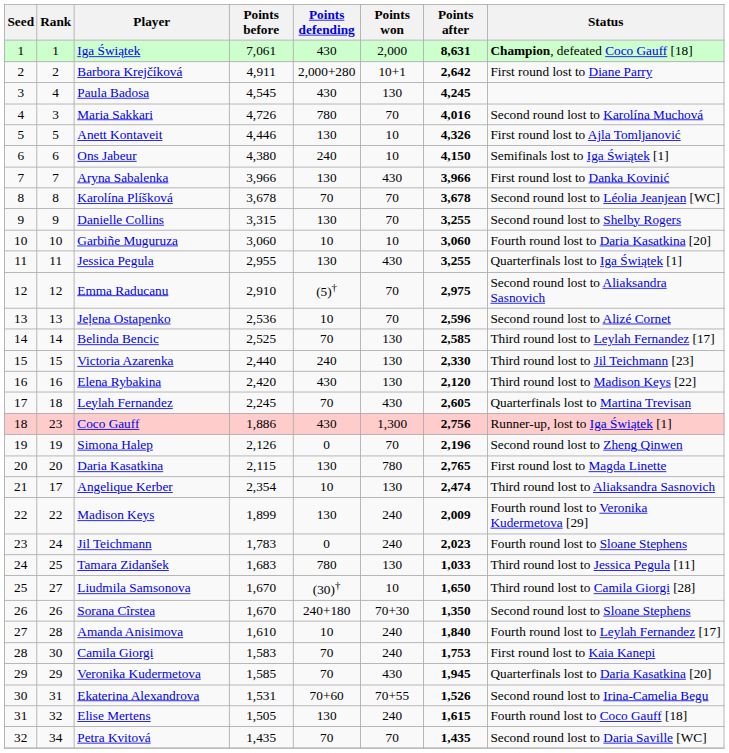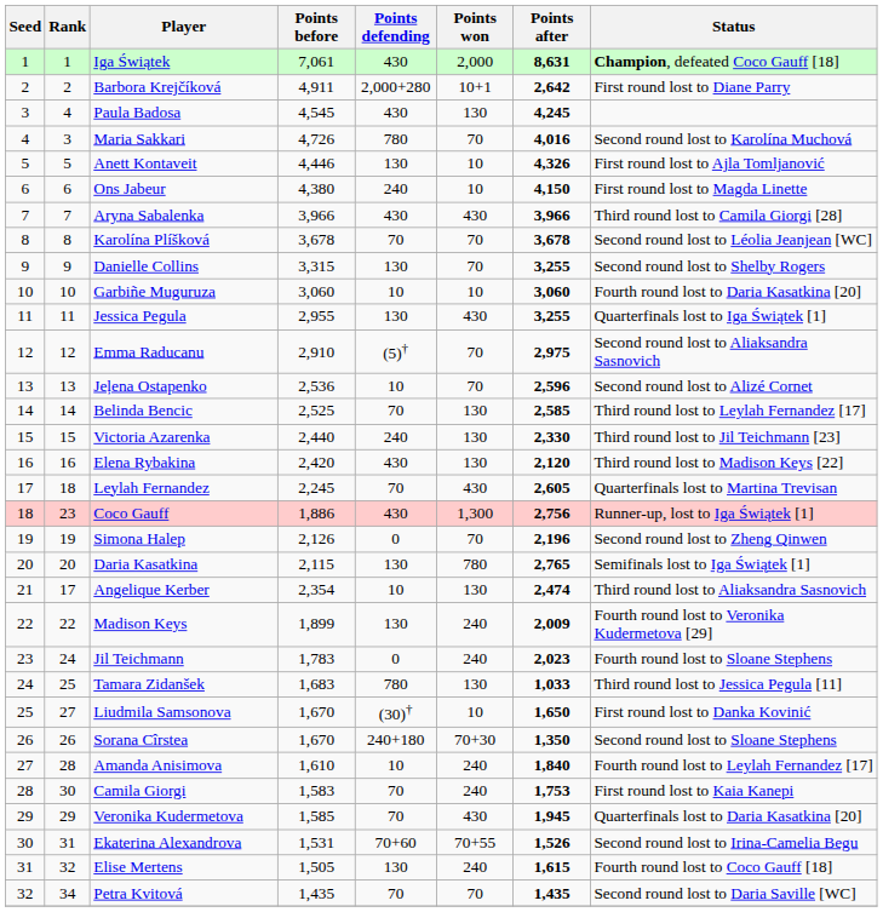 <table class="wikitable sortable">
 <tr>
 <th style="width:30px;">Seed</th>
 <th style="width:30px;">Rank</th>
 <th style="width:200px;">Player</th>
 <th style="width:75px;">Points before</th>
 <th style="width:75px;"><a href='#'>Points defending</a></th>
 <th data-sort-type=number style="width:75px;">Points won</th>
 <th style="width:75px;">Points after</th>
 <th style="width:320px;">Status</th>
 </tr>
 <tr style="background:#cfc;">
 <td style="text-align:center;">1</td>
 <td style="text-align:center;">1</td>
 <td> <a href='#'>Iga Świątek</a></td>
 <td style="text-align:center;">7,061</td>
 <td style="text-align:center;">430</td>
 <td style="text-align:center;">2,000</td>
 <td style="text-align:center;"><strong>8,631</strong></td>
 <td><strong>Champion</strong>, defeated  <a href='#'>Coco Gauff</a> [18]</td>
 </tr>
 <tr>
 <td style="text-align:center;">2</td>
 <td style="text-align:center;">2</td>
 <td> <a href='#'>Barbora Krejčíková</a></td>
 <td style="text-align:center;">4,911</td>
 <td style="text-align:center;">2,000+280</td>
 <td style="text-align:center;">10+1</td>
 <td style="text-align:center;"><strong>2,642</strong></td>
 <td>First round lost to  <a href='#'>Diane Parry</a></td>
 </tr>
 <tr>
 <td style="text-align:center;">3</td>
 <td style="text-align:center;">4</td>
 <td> <a href='#'>Paula Badosa</a></td>
 <td style="text-align:center;">4,545</td>
 <td style="text-align:center;">430</td>
 <td style="text-align:center;">130</td>
 <td style="text-align:center;"><strong>4,245</strong></td>
 <td></td>
 </tr>
 <tr>
 <td style="text-align:center;">4</td>
 <td style="text-align:center;">3</td>
 <td> <a href='#'>Maria Sakkari</a></td>
 <td style="text-align:center;">4,726</td>
 <td style="text-align:center;">780</td>
 <td style="text-align:center;">70</td>
 <td style="text-align:center;"><strong>4,016</strong></td>
 <td>Second round lost to  <a href='#'>Karolína Muchová</a></td>
 </tr>
 <tr>
 <td style="text-align:center;">5</td>
 <td style="text-align:center;">5</td>
 <td> <a href='#'>Anett Kontaveit</a></td>
 <td style="text-align:center;">4,446</td>
 <td style="text-align:center;">130</td>
 <td style="text-align:center;">10</td>
 <td style="text-align:center;"><strong>4,326</strong></td>
 <td>First round lost to  <a href='#'>Ajla Tomljanović</a></td>
 </tr>
 <tr>
 <td style="text-align:center;">6</td>
 <td style="text-align:center;">6</td>
 <td> <a href='#'>Ons Jabeur</a></td>
 <td style="text-align:center;">4,380</td>
 <td style="text-align:center;">240</td>
 <td style="text-align:center;">10</td>
 <td style="text-align:center;"><strong>4,150</strong></td>
-<td>Semifinals lost to  <a href='#'>Iga Świątek</a> [1]</td>
+<td>First round lost to  <a href='#'>Magda Linette</a></td>
 </tr>
 <tr>
 <td style="text-align:center;">7</td>
 <td style="text-align:center;">7</td>
 <td> <a href='#'>Aryna Sabalenka</a></td>
 <td style="text-align:center;">3,966</td>
-<td style="text-align:center;">130</td>
+<td style="text-align:center;">430</td>
 <td style="text-align:center;">430</td>
 <td style="text-align:center;"><strong>3,966</strong></td>
-<td>First round lost to  <a href='#'>Danka Kovinić</a></td>
+<td>Third round lost to  <a href='#'>Camila Giorgi</a> [28]</td>
 </tr>
 <tr>
 <td style="text-align:center;">8</td>
 <td style="text-align:center;">8</td>
 <td> <a href='#'>Karolína Plíšková</a></td>
 <td style="text-align:center;">3,678</td>
 <td style="text-align:center;">70</td>
 <td style="text-align:center;">70</td>
 <td style="text-align:center;"><strong>3,678</strong></td>
 <td>Second round lost to  <a href='#'>Léolia Jeanjean</a> [WC]</td>
 </tr>
 <tr>
 <td style="text-align:center;">9</td>
 <td style="text-align:center;">9</td>
 <td> <a href='#'>Danielle Collins</a></td>
 <td style="text-align:center;">3,315</td>
 <td style="text-align:center;">130</td>
 <td style="text-align:center;">70</td>
 <td style="text-align:center;"><strong>3,255</strong></td>
 <td>Second round lost to  <a href='#'>Shelby Rogers</a></td>
 </tr>
 <tr>
 <td style="text-align:center;">10</td>
 <td style="text-align:center;">10</td>
 <td> <a href='#'>Garbiñe Muguruza</a></td>
 <td style="text-align:center;">3,060</td>
 <td style="text-align:center;">10</td>
 <td style="text-align:center;">10</td>
 <td style="text-align:center;"><strong>3,060</strong></td>
 <td>Fourth round lost to  <a href='#'>Daria Kasatkina</a> [20]</td>
 </tr>
 <tr>
 <td style="text-align:center;">11</td>
 <td style="text-align:center;">11</td>
 <td> <a href='#'>Jessica Pegula</a></td>
 <td style="text-align:center;">2,955</td>
 <td style="text-align:center;">130</td>
 <td style="text-align:center;">430</td>
 <td style="text-align:center;"><strong>3,255</strong></td>
 <td>Quarterfinals lost to  <a href='#'>Iga Świątek</a> [1]</td>
 </tr>
 <tr>
 <td style="text-align:center;">12</td>
 <td style="text-align:center;">12</td>
 <td> <a href='#'>Emma Raducanu</a></td>
 <td style="text-align:center;">2,910</td>
 <td style="text-align:center;">(5)<sup>†</sup></td>
 <td style="text-align:center;">70</td>
 <td style="text-align:center;"><strong>2,975</strong></td>
 <td>Second round lost to  <a href='#'>Aliaksandra Sasnovich</a></td>
 </tr>
 <tr>
 <td style="text-align:center;">13</td>
 <td style="text-align:center;">13</td>
 <td> <a href='#'>Jeļena Ostapenko</a></td>
 <td style="text-align:center;">2,536</td>
 <td style="text-align:center;">10</td>
 <td style="text-align:center;">70</td>
 <td style="text-align:center;"><strong>2,596</strong></td>
 <td>Second round lost to  <a href='#'>Alizé Cornet</a></td>
 </tr>
 <tr>
 <td style="text-align:center;">14</td>
 <td style="text-align:center;">14</td>
 <td> <a href='#'>Belinda Bencic</a></td>
 <td style="text-align:center;">2,525</td>
 <td style="text-align:center;">70</td>
 <td style="text-align:center;">130</td>
 <td style="text-align:center;"><strong>2,585</strong></td>
 <td>Third round lost to  <a href='#'>Leylah Fernandez</a> [17]</td>
 </tr>
 <tr>
 <td style="text-align:center;">15</td>
 <td style="text-align:center;">15</td>
 <td> <a href='#'>Victoria Azarenka</a></td>
 <td style="text-align:center;">2,440</td>
 <td style="text-align:center;">240</td>
 <td style="text-align:center;">130</td>
 <td style="text-align:center;"><strong>2,330</strong></td>
 <td>Third round lost to  <a href='#'>Jil Teichmann</a> [23]</td>
 </tr>
 <tr>
 <td style="text-align:center;">16</td>
 <td style="text-align:center;">16</td>
 <td> <a href='#'>Elena Rybakina</a></td>
 <td style="text-align:center;">2,420</td>
 <td style="text-align:center;">430</td>
 <td style="text-align:center;">130</td>
 <td style="text-align:center;"><strong>2,120</strong></td>
 <td>Third round lost to  <a href='#'>Madison Keys</a> [22]</td>
 </tr>
 <tr>
 <td style="text-align:center;">17</td>
 <td style="text-align:center;">18</td>
 <td> <a href='#'>Leylah Fernandez</a></td>
 <td style="text-align:center;">2,245</td>
 <td style="text-align:center;">70</td>
 <td style="text-align:center;">430</td>
 <td style="text-align:center;"><strong>2,605</strong></td>
 <td>Quarterfinals lost to  <a href='#'>Martina Trevisan</a></td>
 </tr>
 <tr style="background:#fcc;">
 <td style="text-align:center;">18</td>
 <td style="text-align:center;">23</td>
 <td> <a href='#'>Coco Gauff</a></td>
 <td style="text-align:center;">1,886</td>
 <td style="text-align:center;">430</td>
 <td style="text-align:center;">1,300</td>
 <td style="text-align:center;"><strong>2,756</strong></td>
 <td>Runner-up, lost to  <a href='#'>Iga Świątek</a> [1]</td>
 </tr>
 <tr>
 <td style="text-align:center;">19</td>
 <td style="text-align:center;">19</td>
 <td> <a href='#'>Simona Halep</a></td>
 <td style="text-align:center;">2,126</td>
 <td style="text-align:center;">0</td>
 <td style="text-align:center;">70</td>
 <td style="text-align:center;"><strong>2,196</strong></td>
 <td>Second round lost to  <a href='#'>Zheng Qinwen</a></td>
 </tr>
 <tr>
 <td style="text-align:center;">20</td>
 <td style="text-align:center;">20</td>
 <td> <a href='#'>Daria Kasatkina</a></td>
 <td style="text-align:center;">2,115</td>
 <td style="text-align:center;">130</td>
 <td style="text-align:center;">780</td>
 <td style="text-align:center;"><strong>2,765</strong></td>
-<td>First round lost to  <a href='#'>Magda Linette</a></td>
+<td>Semifinals lost to  <a href='#'>Iga Świątek</a> [1]</td>
 </tr>
 <tr>
 <td style="text-align:center;">21</td>
 <td style="text-align:center;">17</td>
 <td> <a href='#'>Angelique Kerber</a></td>
 <td style="text-align:center;">2,354</td>
 <td style="text-align:center;">10</td>
 <td style="text-align:center;">130</td>
 <td style="text-align:center;"><strong>2,474</strong></td>
 <td>Third round lost to  <a href='#'>Aliaksandra Sasnovich</a></td>
 </tr>
 <tr>
 <td style="text-align:center;">22</td>
 <td style="text-align:center;">22</td>
 <td> <a href='#'>Madison Keys</a></td>
 <td style="text-align:center;">1,899</td>
 <td style="text-align:center;">130</td>
 <td style="text-align:center;">240</td>
 <td style="text-align:center;"><strong>2,009</strong></td>
 <td>Fourth round lost to  <a href='#'>Veronika Kudermetova</a> [29]</td>
 </tr>
 <tr>
 <td style="text-align:center;">23</td>
 <td style="text-align:center;">24</td>
 <td> <a href='#'>Jil Teichmann</a></td>
 <td style="text-align:center;">1,783</td>
 <td style="text-align:center;">0</td>
 <td style="text-align:center;">240</td>
 <td style="text-align:center;"><strong>2,023</strong></td>
 <td>Fourth round lost to  <a href='#'>Sloane Stephens</a></td>
 </tr>
 <tr>
 <td style="text-align:center;">24</td>
 <td style="text-align:center;">25</td>
 <td> <a href='#'>Tamara Zidanšek</a></td>
 <td style="text-align:center;">1,683</td>
 <td style="text-align:center;">780</td>
 <td style="text-align:center;">130</td>
 <td style="text-align:center;"><strong>1,033</strong></td>
 <td>Third round lost to  <a href='#'>Jessica Pegula</a> [11]</td>
 </tr>
 <tr>
 <td style="text-align:center;">25</td>
 <td style="text-align:center;">27</td>
 <td> <a href='#'>Liudmila Samsonova</a></td>
 <td style="text-align:center;">1,670</td>
 <td style="text-align:center;">(30)<sup>†</sup></td>
 <td style="text-align:center;">10</td>
 <td style="text-align:center;"><strong>1,650</strong></td>
-<td>Third round lost to  <a href='#'>Camila Giorgi</a> [28]</td>
+<td>First round lost to  <a href='#'>Danka Kovinić</a></td>
 </tr>
 <tr>
 <td style="text-align:center;">26</td>
 <td style="text-align:center;">26</td>
 <td> <a href='#'>Sorana Cîrstea</a></td>
 <td style="text-align:center;">1,670</td>
 <td style="text-align:center;">240+180</td>
 <td style="text-align:center;">70+30</td>
 <td style="text-align:center;"><strong>1,350</strong></td>
 <td>Second round lost to  <a href='#'>Sloane Stephens</a></td>
 </tr>
 <tr>
 <td style="text-align:center;">27</td>
 <td style="text-align:center;">28</td>
 <td> <a href='#'>Amanda Anisimova</a></td>
 <td style="text-align:center;">1,610</td>
 <td style="text-align:center;">10</td>
 <td style="text-align:center;">240</td>
 <td style="text-align:center;"><strong>1,840</strong></td>
 <td>Fourth round lost to  <a href='#'>Leylah Fernandez</a> [17]</td>
 </tr>
 <tr>
 <td style="text-align:center;">28</td>
 <td style="text-align:center;">30</td>
 <td> <a href='#'>Camila Giorgi</a></td>
 <td style="text-align:center;">1,583</td>
 <td style="text-align:center;">70</td>
 <td style="text-align:center;">240</td>
 <td style="text-align:center;"><strong>1,753</strong></td>
 <td>First round lost to  <a href='#'>Kaia Kanepi</a></td>
 </tr>
 <tr>
 <td style="text-align:center;">29</td>
 <td style="text-align:center;">29</td>
 <td> <a href='#'>Veronika Kudermetova</a></td>
 <td style="text-align:center;">1,585</td>
 <td style="text-align:center;">70</td>
 <td style="text-align:center;">430</td>
 <td style="text-align:center;"><strong>1,945</strong></td>
 <td>Quarterfinals lost to  <a href='#'>Daria Kasatkina</a> [20]</td>
 </tr>
 <tr>
 <td style="text-align:center;">30</td>
 <td style="text-align:center;">31</td>
 <td> <a href='#'>Ekaterina Alexandrova</a></td>
 <td style="text-align:center;">1,531</td>
 <td style="text-align:center;">70+60</td>
 <td style="text-align:center;">70+55</td>
 <td style="text-align:center;"><strong>1,526</strong></td>
 <td>Second round lost to  <a href='#'>Irina-Camelia Begu</a></td>
 </tr>
 <tr>
 <td style="text-align:center;">31</td>
 <td style="text-align:center;">32</td>
 <td> <a href='#'>Elise Mertens</a></td>
 <td style="text-align:center;">1,505</td>
 <td style="text-align:center;">130</td>
 <td style="text-align:center;">240</td>
 <td style="text-align:center;"><strong>1,615</strong></td>
 <td>Fourth round lost to  <a href='#'>Coco Gauff</a> [18]</td>
 </tr>
 <tr>
 <td style="text-align:center;">32</td>
 <td style="text-align:center;">34</td>
 <td> <a href='#'>Petra Kvitová</a></td>
 <td style="text-align:center;">1,435</td>
 <td style="text-align:center;">70</td>
 <td style="text-align:center;">70</td>
 <td style="text-align:center;"><strong>1,435</strong></td>
 <td>Second round lost to  <a href='#'>Daria Saville</a> [WC]</td>
 </tr>
 <tr>
 </tr>
 </table>
